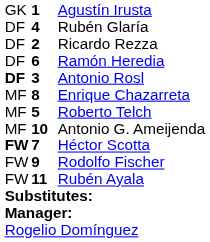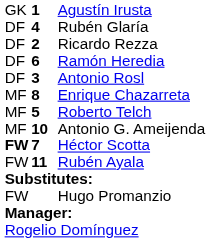 <table cellspacing="0" cellpadding="0" style="font-size:90%; margin:0.2em auto;">
 <tr>
 <th width="25"></th>
 <th width="25"></th>
 </tr>
 <tr>
 <td>GK</td>
 <td><strong>1</strong></td>
 <td> <a href='#'>Agustín Irusta</a></td>
 </tr>
 <tr>
 <td>DF</td>
 <td><strong>4</strong></td>
 <td> Rubén Glaría</td>
 </tr>
 <tr>
 <td>DF</td>
 <td><strong>2</strong></td>
 <td> Ricardo Rezza</td>
 </tr>
 <tr>
 <td>DF</td>
 <td><strong>6</strong></td>
 <td> <a href='#'>Ramón Heredia</a></td>
 </tr>
 <tr>
-<td><strong>DF</strong></td>
+<td>DF</td>
 <td><strong>3</strong></td>
 <td> <a href='#'>Antonio Rosl</a></td>
 </tr>
 <tr>
 <td>MF</td>
 <td><strong>8</strong></td>
 <td> <a href='#'>Enrique Chazarreta</a></td>
 </tr>
 <tr>
 <td>MF</td>
 <td><strong>5</strong></td>
 <td> <a href='#'>Roberto Telch</a></td>
 </tr>
 <tr>
 <td>MF</td>
 <td><strong>10</strong></td>
 <td> Antonio G. Ameijenda</td>
 </tr>
 <tr>
 <td><strong>FW</strong></td>
 <td><strong>7</strong></td>
 <td> <a href='#'>Héctor Scotta</a></td>
 </tr>
 <tr>
 <td>FW</td>
-<td><strong>9</strong></td>
-<td> <a href='#'>Rodolfo Fischer</a></td>
-<td></td>
-<td></td>
-</tr>
-<tr>
-<td>FW</td>
 <td><strong>11</strong></td>
 <td> <a href='#'>Rubén Ayala</a></td>
 </tr>
 <tr>
 <td colspan=3><strong>Substitutes:</strong></td>
+</tr>
+<tr>
+<td>FW</td>
+<td></td>
+<td> Hugo Promanzio</td>
+<td></td>
+<td></td>
 </tr>
 <tr>
 <td colspan=3><strong>Manager:</strong></td>
 </tr>
 <tr>
 <td colspan=4> <a href='#'>Rogelio Domínguez</a></td>
 </tr>
 </table>
